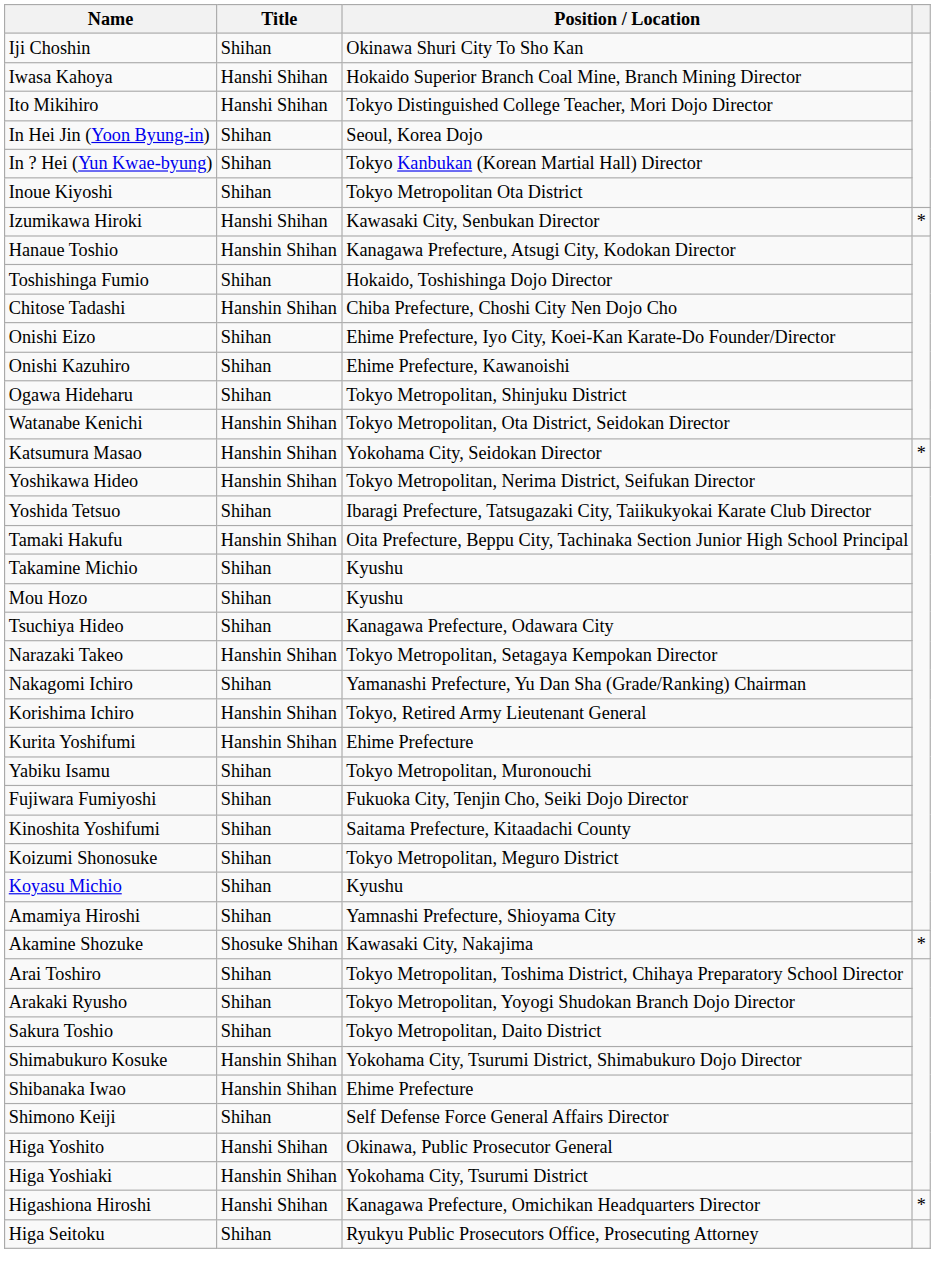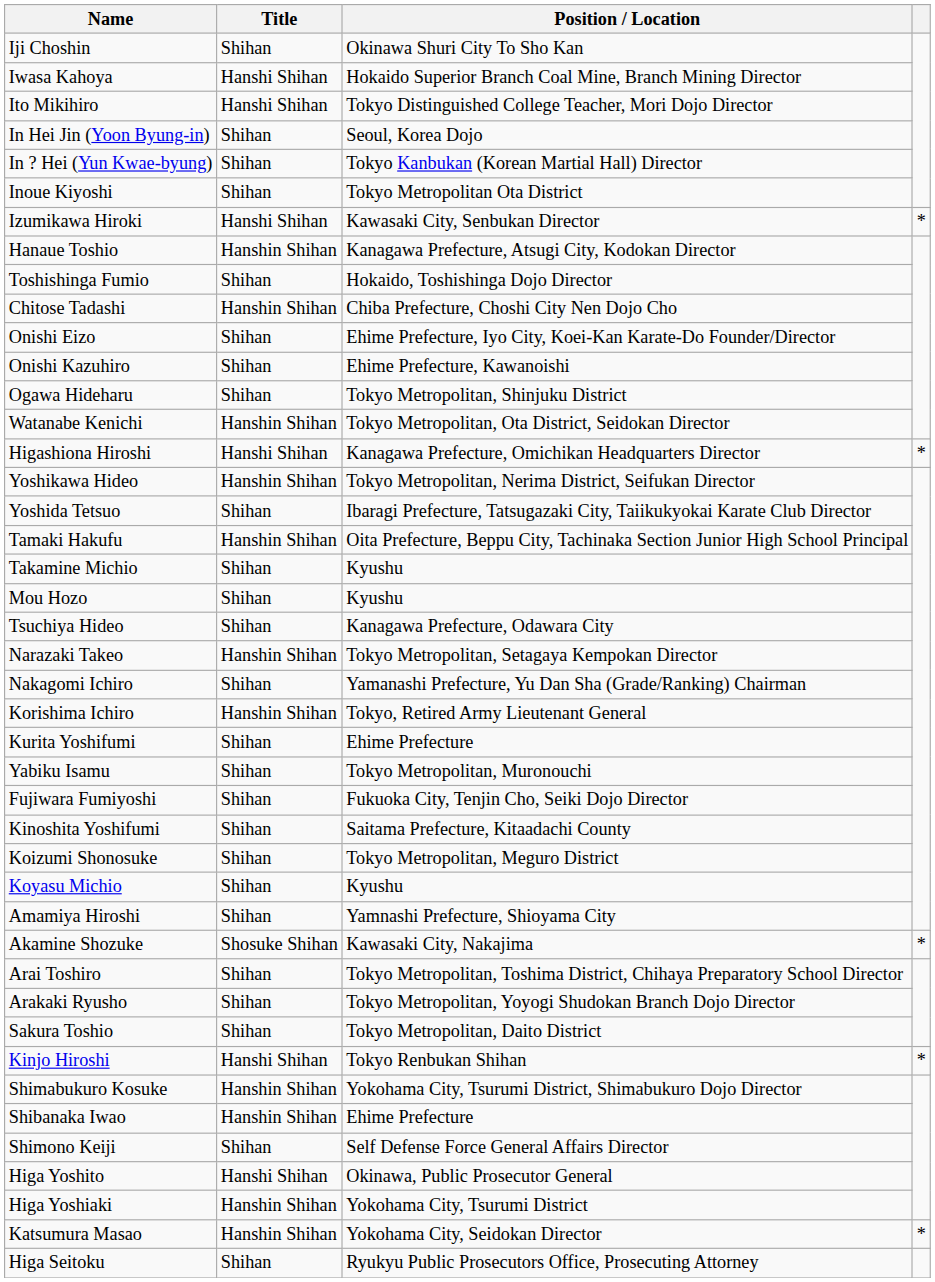 <table class="wikitable" border="1">
 <tr>
 <th>Name</th>
 <th>Title</th>
 <th>Position / Location</th>
 <th></th>
 </tr>
 <tr>
 <td>Iji Choshin</td>
 <td>Shihan</td>
 <td>Okinawa Shuri City To Sho Kan</td>
 </tr>
 <tr>
 <td>Iwasa Kahoya</td>
 <td>Hanshi Shihan</td>
 <td>Hokaido Superior Branch Coal Mine, Branch Mining Director</td>
 </tr>
 <tr>
 <td>Ito Mikihiro</td>
 <td>Hanshi Shihan</td>
 <td>Tokyo Distinguished College Teacher, Mori Dojo Director</td>
 </tr>
 <tr>
 <td>In Hei Jin (<a href='#'>Yoon Byung-in</a>)</td>
 <td>Shihan</td>
 <td>Seoul, Korea Dojo</td>
 </tr>
 <tr>
 <td>In ? Hei (<a href='#'>Yun Kwae-byung</a>)</td>
 <td>Shihan</td>
 <td>Tokyo <a href='#'>Kanbukan</a> (Korean Martial Hall) Director</td>
 </tr>
 <tr>
 <td>Inoue Kiyoshi</td>
 <td>Shihan</td>
 <td>Tokyo Metropolitan Ota District</td>
 </tr>
 <tr>
 <td>Izumikawa Hiroki</td>
 <td>Hanshi Shihan</td>
 <td>Kawasaki City, Senbukan Director</td>
 <td>*</td>
 </tr>
 <tr>
 <td>Hanaue Toshio</td>
 <td>Hanshin Shihan</td>
 <td>Kanagawa Prefecture, Atsugi City, Kodokan Director</td>
 </tr>
 <tr>
 <td>Toshishinga Fumio</td>
 <td>Shihan</td>
 <td>Hokaido, Toshishinga Dojo Director</td>
 </tr>
 <tr>
 <td>Chitose Tadashi</td>
 <td>Hanshin Shihan</td>
 <td>Chiba Prefecture, Choshi City Nen Dojo Cho</td>
 </tr>
 <tr>
 <td>Onishi Eizo</td>
 <td>Shihan</td>
 <td>Ehime Prefecture, Iyo City, Koei-Kan Karate-Do Founder/Director</td>
 </tr>
 <tr>
 <td>Onishi Kazuhiro</td>
 <td>Shihan</td>
 <td>Ehime Prefecture, Kawanoishi</td>
 </tr>
 <tr>
 <td>Ogawa Hideharu</td>
 <td>Shihan</td>
 <td>Tokyo Metropolitan, Shinjuku District</td>
 </tr>
 <tr>
 <td>Watanabe Kenichi</td>
 <td>Hanshin Shihan</td>
 <td>Tokyo Metropolitan, Ota District, Seidokan Director</td>
 </tr>
 <tr>
-<td>Katsumura Masao</td>
-<td>Hanshin Shihan</td>
-<td>Yokohama City, Seidokan Director</td>
+<td>Higashiona Hiroshi</td>
+<td>Hanshi Shihan</td>
+<td>Kanagawa Prefecture, Omichikan Headquarters Director</td>
 <td>*</td>
 </tr>
 <tr>
 <td>Yoshikawa Hideo</td>
 <td>Hanshin Shihan</td>
 <td>Tokyo Metropolitan, Nerima District, Seifukan Director</td>
 </tr>
 <tr>
 <td>Yoshida Tetsuo</td>
 <td>Shihan</td>
 <td>Ibaragi Prefecture, Tatsugazaki City, Taiikukyokai Karate Club Director</td>
 </tr>
 <tr>
 <td>Tamaki Hakufu</td>
 <td>Hanshin Shihan</td>
 <td>Oita Prefecture, Beppu City, Tachinaka Section Junior High School Principal</td>
 </tr>
 <tr>
 <td>Takamine Michio</td>
 <td>Shihan</td>
 <td>Kyushu</td>
 </tr>
 <tr>
 <td>Mou Hozo</td>
 <td>Shihan</td>
 <td>Kyushu</td>
 </tr>
 <tr>
 <td>Tsuchiya Hideo</td>
 <td>Shihan</td>
 <td>Kanagawa Prefecture, Odawara City</td>
 </tr>
 <tr>
 <td>Narazaki Takeo</td>
 <td>Hanshin Shihan</td>
 <td>Tokyo Metropolitan, Setagaya Kempokan Director</td>
 </tr>
 <tr>
 <td>Nakagomi Ichiro</td>
 <td>Shihan</td>
 <td>Yamanashi Prefecture, Yu Dan Sha (Grade/Ranking) Chairman</td>
 </tr>
 <tr>
 <td>Korishima Ichiro</td>
 <td>Hanshin Shihan</td>
 <td>Tokyo, Retired Army Lieutenant General</td>
 </tr>
 <tr>
 <td>Kurita Yoshifumi</td>
-<td>Hanshin Shihan</td>
+<td>Shihan</td>
 <td>Ehime Prefecture</td>
 </tr>
 <tr>
 <td>Yabiku Isamu</td>
 <td>Shihan</td>
 <td>Tokyo Metropolitan, Muronouchi</td>
 </tr>
 <tr>
 <td>Fujiwara Fumiyoshi</td>
 <td>Shihan</td>
 <td>Fukuoka City, Tenjin Cho, Seiki Dojo Director</td>
 </tr>
 <tr>
 <td>Kinoshita Yoshifumi</td>
 <td>Shihan</td>
 <td>Saitama Prefecture, Kitaadachi County</td>
 </tr>
 <tr>
 <td>Koizumi Shonosuke</td>
 <td>Shihan</td>
 <td>Tokyo Metropolitan, Meguro District</td>
 </tr>
 <tr>
 <td><a href='#'>Koyasu Michio</a></td>
 <td>Shihan</td>
 <td>Kyushu</td>
 </tr>
 <tr>
 <td>Amamiya Hiroshi</td>
 <td>Shihan</td>
 <td>Yamnashi Prefecture, Shioyama City</td>
 </tr>
 <tr>
 <td>Akamine Shozuke</td>
 <td>Shosuke Shihan</td>
 <td>Kawasaki City, Nakajima</td>
 <td>*</td>
 </tr>
 <tr>
 <td>Arai Toshiro</td>
 <td>Shihan</td>
 <td>Tokyo Metropolitan, Toshima District, Chihaya Preparatory School Director</td>
 </tr>
 <tr>
 <td>Arakaki Ryusho</td>
 <td>Shihan</td>
 <td>Tokyo Metropolitan, Yoyogi Shudokan Branch Dojo Director</td>
 </tr>
 <tr>
 <td>Sakura Toshio</td>
 <td>Shihan</td>
 <td>Tokyo Metropolitan, Daito District</td>
 </tr>
 <tr>
+<td><a href='#'>Kinjo Hiroshi</a></td>
+<td>Hanshi Shihan</td>
+<td>Tokyo Renbukan Shihan</td>
+<td>*</td>
+</tr>
+<tr>
 <td>Shimabukuro Kosuke</td>
 <td>Hanshin Shihan</td>
 <td>Yokohama City, Tsurumi District, Shimabukuro Dojo Director</td>
 </tr>
 <tr>
 <td>Shibanaka Iwao</td>
 <td>Hanshin Shihan</td>
 <td>Ehime Prefecture</td>
 </tr>
 <tr>
 <td>Shimono Keiji</td>
 <td>Shihan</td>
 <td>Self Defense Force General Affairs Director</td>
 </tr>
 <tr>
 <td>Higa Yoshito</td>
 <td>Hanshi Shihan</td>
 <td>Okinawa, Public Prosecutor General</td>
 </tr>
 <tr>
 <td>Higa Yoshiaki</td>
 <td>Hanshin Shihan</td>
 <td>Yokohama City, Tsurumi District</td>
 </tr>
 <tr>
-<td>Higashiona Hiroshi</td>
-<td>Hanshi Shihan</td>
-<td>Kanagawa Prefecture, Omichikan Headquarters Director</td>
+<td>Katsumura Masao</td>
+<td>Hanshin Shihan</td>
+<td>Yokohama City, Seidokan Director</td>
 <td>*</td>
 </tr>
 <tr>
 <td>Higa Seitoku</td>
 <td>Shihan</td>
 <td>Ryukyu Public Prosecutors Office, Prosecuting Attorney</td>
 <td></td>
 </tr>
 </table>
